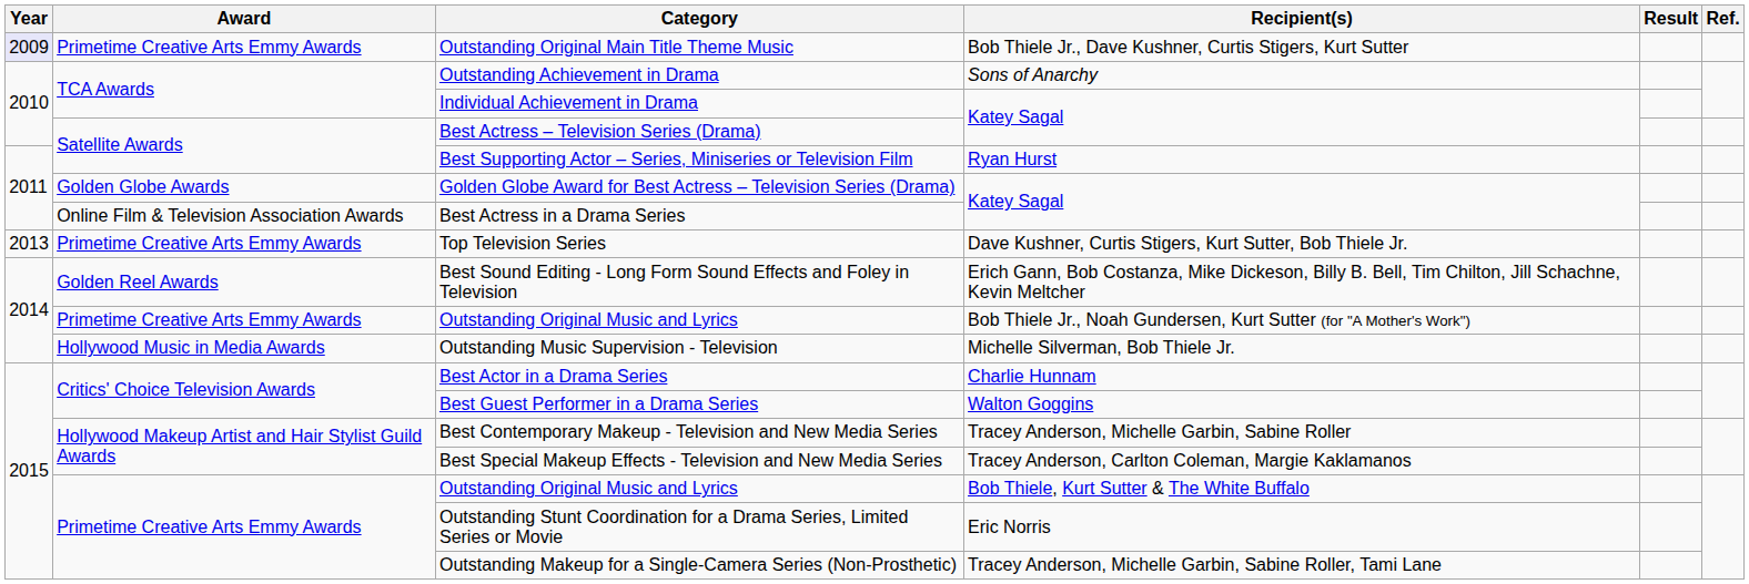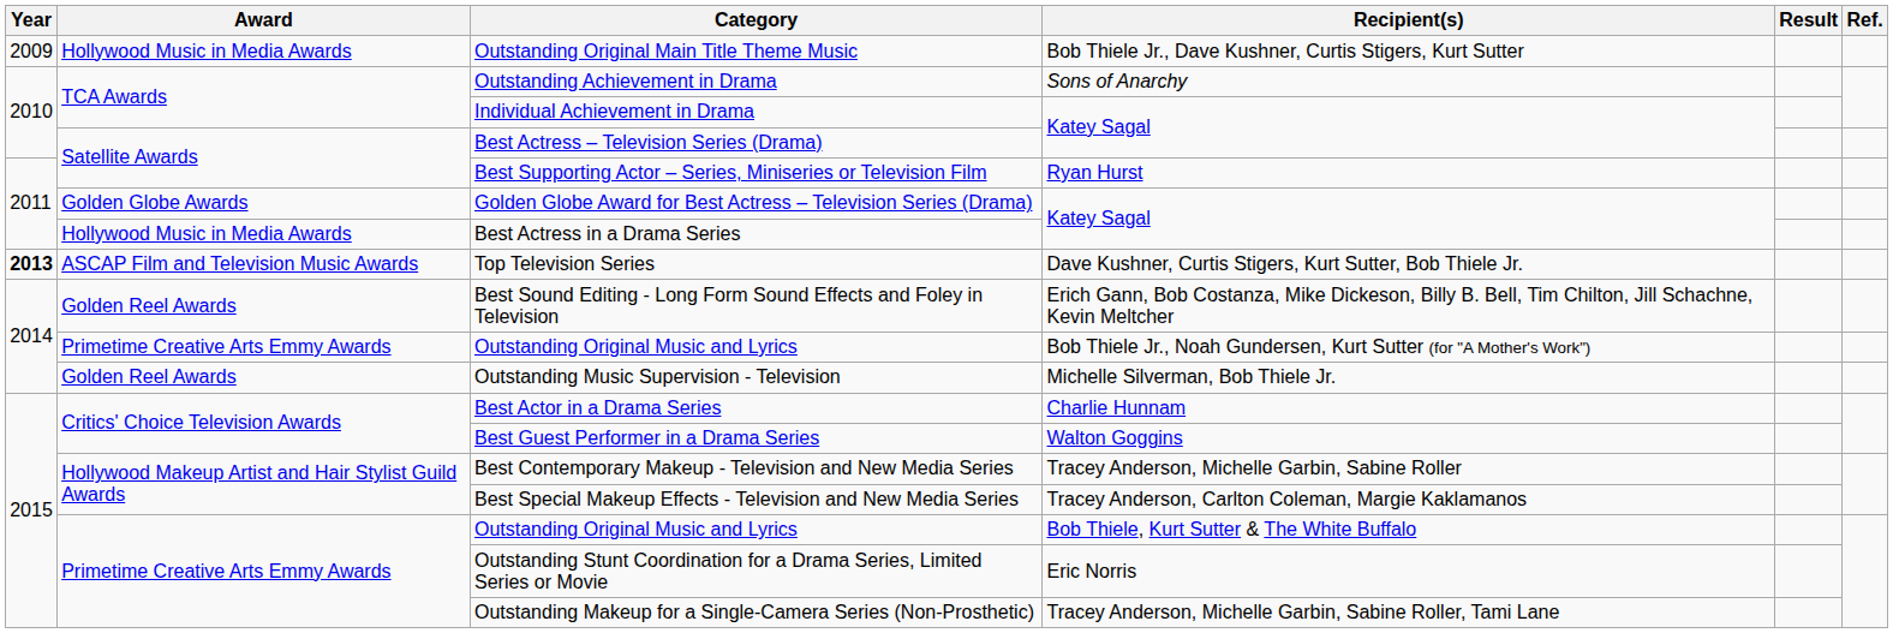 <table class="wikitable">
 <tr>
 <th>Year</th>
 <th>Award</th>
 <th>Category</th>
 <th>Recipient(s)</th>
 <th>Result</th>
 <th>Ref.</th>
 </tr>
 <tr>
-<td style="background: lavender;">2009</td>
-<td><a href='#'>Primetime Creative Arts Emmy Awards</a></td>
+<td>2009</td>
+<td><a href='#'>Hollywood Music in Media Awards</a></td>
 <td><a href='#'>Outstanding Original Main Title Theme Music</a></td>
 <td>Bob Thiele Jr., Dave Kushner, Curtis Stigers, Kurt Sutter</td>
 <td></td>
 <td style="text-align:center;"></td>
 </tr>
 <tr>
 <td rowspan="3">2010</td>
 <td rowspan="2"><a href='#'>TCA Awards</a></td>
 <td><a href='#'>Outstanding Achievement in Drama</a></td>
 <td><em>Sons of Anarchy</em></td>
 <td></td>
 <td rowspan="2" style="text-align:center;"></td>
 </tr>
 <tr>
 <td><a href='#'>Individual Achievement in Drama</a></td>
 <td rowspan="2"><a href='#'>Katey Sagal</a></td>
 <td></td>
 </tr>
 <tr>
 <td rowspan="2"><a href='#'>Satellite Awards</a></td>
 <td><a href='#'>Best Actress – Television Series (Drama)</a></td>
 <td></td>
 <td style="text-align:center;"></td>
 </tr>
 <tr>
 <td rowspan="3">2011</td>
 <td><a href='#'>Best Supporting Actor – Series, Miniseries or Television Film</a></td>
 <td><a href='#'>Ryan Hurst</a></td>
 <td></td>
 <td style="text-align:center;"></td>
 </tr>
 <tr>
 <td><a href='#'>Golden Globe Awards</a></td>
 <td><a href='#'>Golden Globe Award for Best Actress – Television Series (Drama)</a></td>
 <td rowspan="2"><a href='#'>Katey Sagal</a></td>
 <td></td>
 <td style="text-align:center;"></td>
 </tr>
 <tr>
-<td>Online Film & Television Association Awards</td>
+<td><a href='#'>Hollywood Music in Media Awards</a></td>
 <td>Best Actress in a Drama Series</td>
 <td></td>
 <td style="text-align:center;"></td>
 </tr>
 <tr>
-<td>2013</td>
-<td><a href='#'>Primetime Creative Arts Emmy Awards</a></td>
+<td><strong>2013</strong></td>
+<td><a href='#'>ASCAP Film and Television Music Awards</a></td>
 <td>Top Television Series</td>
 <td>Dave Kushner, Curtis Stigers, Kurt Sutter, Bob Thiele Jr.</td>
 <td></td>
 <td style="text-align:center;"></td>
 </tr>
 <tr>
 <td rowspan="3">2014</td>
 <td><a href='#'>Golden Reel Awards</a></td>
 <td>Best Sound Editing - Long Form Sound Effects and Foley in Television</td>
 <td>Erich Gann, Bob Costanza, Mike Dickeson, Billy B. Bell, Tim Chilton, Jill Schachne, Kevin Meltcher</td>
 <td></td>
 <td style="text-align:center;"></td>
 </tr>
 <tr>
 <td><a href='#'>Primetime Creative Arts Emmy Awards</a></td>
 <td><a href='#'>Outstanding Original Music and Lyrics</a></td>
 <td>Bob Thiele Jr., Noah Gundersen, Kurt Sutter <small>(for "A Mother's Work")</small></td>
 <td></td>
 <td style="text-align:center;"></td>
 </tr>
 <tr>
-<td><a href='#'>Hollywood Music in Media Awards</a></td>
+<td><a href='#'>Golden Reel Awards</a></td>
 <td>Outstanding Music Supervision - Television</td>
 <td>Michelle Silverman, Bob Thiele Jr.</td>
 <td></td>
 <td style="text-align:center;"></td>
 </tr>
 <tr>
 <td rowspan="7">2015</td>
 <td rowspan="2"><a href='#'>Critics' Choice Television Awards</a></td>
 <td><a href='#'>Best Actor in a Drama Series</a></td>
 <td><a href='#'>Charlie Hunnam</a></td>
 <td></td>
 <td rowspan="2" style="text-align:center;"></td>
 </tr>
 <tr>
 <td><a href='#'>Best Guest Performer in a Drama Series</a></td>
 <td><a href='#'>Walton Goggins</a></td>
 <td></td>
 </tr>
 <tr>
 <td rowspan="2"><a href='#'>Hollywood Makeup Artist and Hair Stylist Guild Awards</a></td>
 <td>Best Contemporary Makeup - Television and New Media Series</td>
 <td>Tracey Anderson, Michelle Garbin, Sabine Roller</td>
 <td></td>
 <td rowspan="2" style="text-align:center;"></td>
 </tr>
 <tr>
 <td>Best Special Makeup Effects - Television and New Media Series</td>
 <td>Tracey Anderson, Carlton Coleman, Margie Kaklamanos</td>
 <td></td>
 </tr>
 <tr>
 <td rowspan="3"><a href='#'>Primetime Creative Arts Emmy Awards</a></td>
 <td><a href='#'>Outstanding Original Music and Lyrics</a></td>
 <td><a href='#'>Bob Thiele</a>, <a href='#'>Kurt Sutter</a> & <a href='#'>The White Buffalo</a></td>
 <td></td>
 <td rowspan="3" style="text-align:center;"></td>
 </tr>
 <tr>
 <td>Outstanding Stunt Coordination for a Drama Series, Limited Series or Movie</td>
 <td>Eric Norris</td>
 <td></td>
 </tr>
 <tr>
 <td>Outstanding Makeup for a Single-Camera Series (Non-Prosthetic)</td>
 <td>Tracey Anderson, Michelle Garbin, Sabine Roller, Tami Lane</td>
 <td></td>
 </tr>
 </table>
